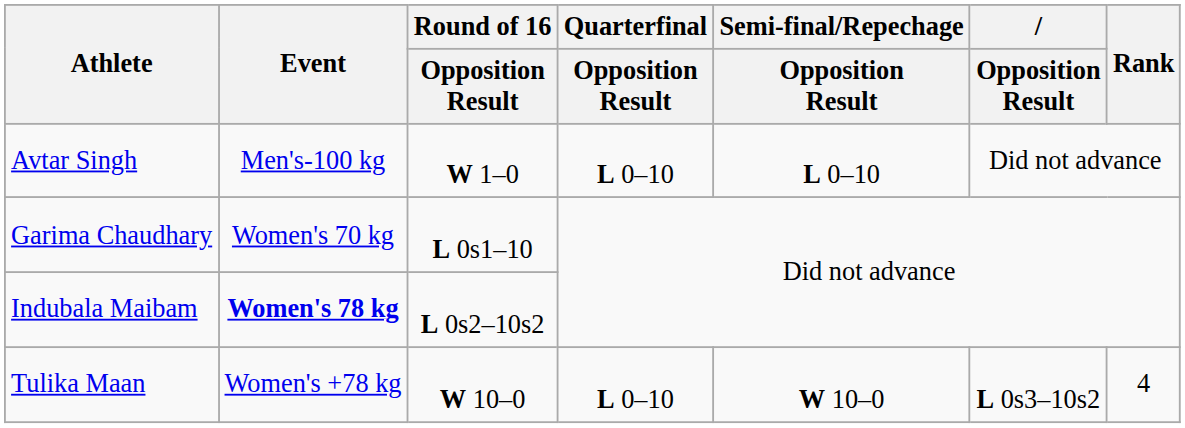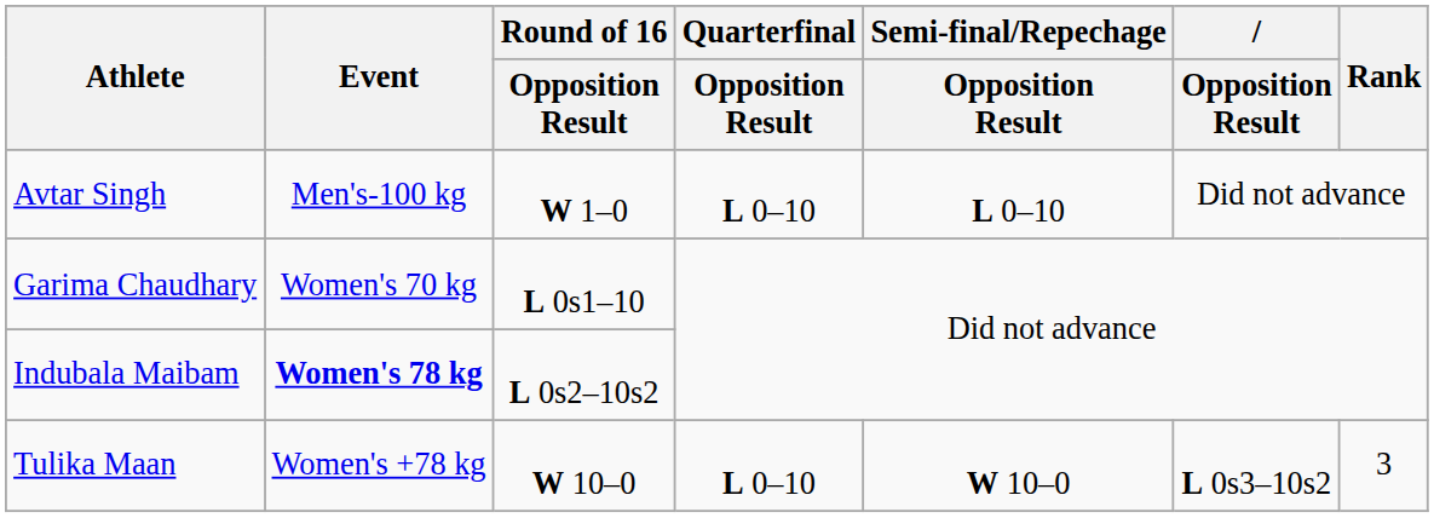 <table class=wikitable style="text-align:center; font-size:90%">
 <tr>
 <th rowspan=2>Athlete</th>
 <th rowspan=2>Event</th>
 <th>Round of 16</th>
 <th>Quarterfinal</th>
 <th>Semi-final/Repechage</th>
 <th> / </th>
 <th rowspan=2>Rank</th>
 </tr>
 <tr>
 <th>Opposition<br>Result</th>
 <th>Opposition<br>Result</th>
 <th>Opposition<br>Result</th>
 <th>Opposition<br>Result</th>
 </tr>
 <tr>
 <td align=left><a href='#'>Avtar Singh</a></td>
 <td><a href='#'>Men's-100 kg</a></td>
 <td><br><strong>W</strong> 1–0</td>
 <td><br><strong>L</strong> 0–10</td>
 <td><br><strong>L</strong> 0–10</td>
 <td colspan="2">Did not advance</td>
 </tr>
 <tr>
 <td align=left><a href='#'>Garima Chaudhary</a></td>
 <td><a href='#'>Women's 70 kg</a></td>
 <td><br><strong>L</strong> 0s1–10</td>
 <td colspan="4" rowspan="2">Did not advance</td>
 </tr>
 <tr>
 <td align=left><a href='#'>Indubala Maibam</a></td>
 <td><strong><a href='#'>Women's 78 kg</a></strong></td>
 <td><br><strong>L</strong> 0s2–10s2</td>
 </tr>
 <tr>
 <td align=left><a href='#'>Tulika Maan</a></td>
 <td><a href='#'>Women's +78 kg</a></td>
 <td><br><strong>W</strong> 10–0</td>
 <td><br><strong>L</strong> 0–10</td>
 <td><br><strong>W</strong> 10–0</td>
 <td><br><strong>L</strong> 0s3–10s2</td>
-<td>4</td>
+<td>3</td>
 </tr>
 </table>
